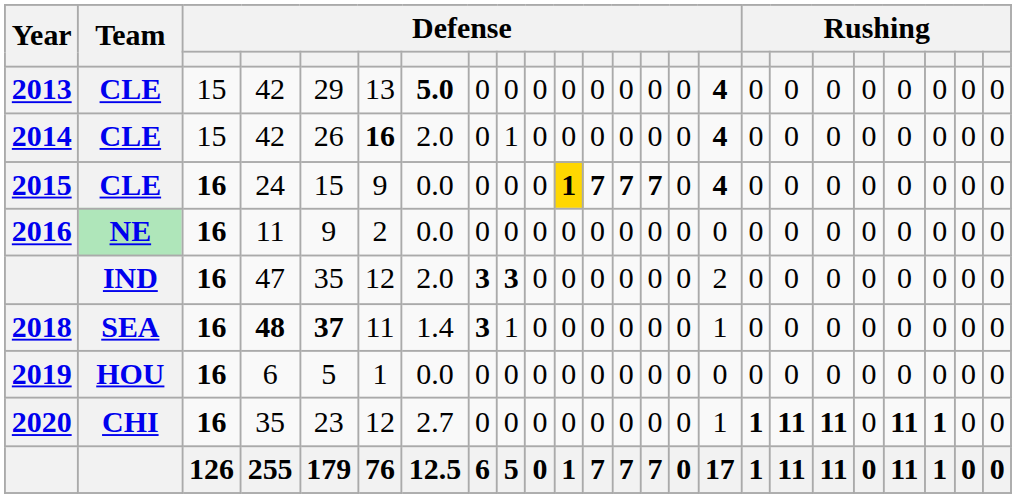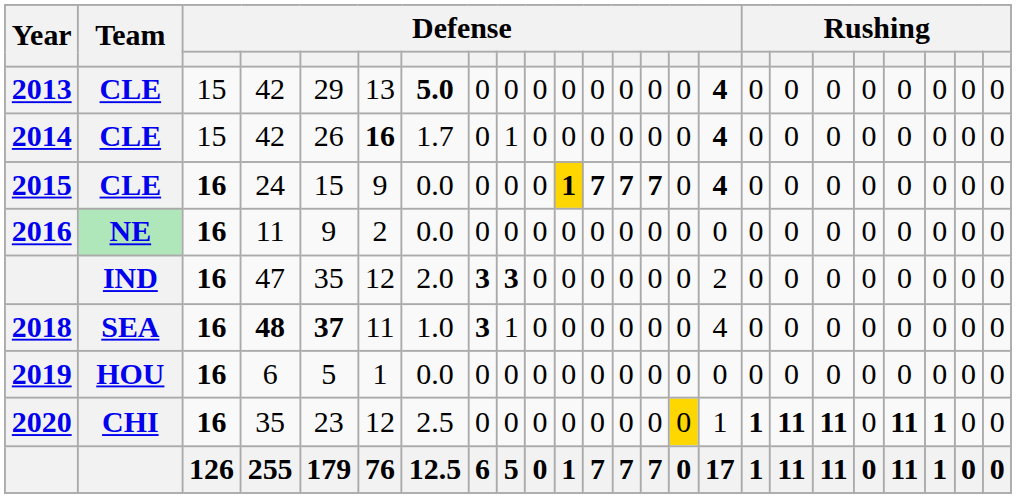 <table class="wikitable" style="text-align: center;">
 <tr>
 <th rowspan="2">Year</th>
 <th rowspan="2">Team</th>
 <th colspan="14">Defense</th>
 <th colspan="8">Rushing</th>
 </tr>
 <tr>
 <th></th>
 <th></th>
 <th></th>
 <th></th>
 <th></th>
 <th></th>
 <th></th>
 <th></th>
 <th></th>
 <th></th>
 <th></th>
 <th></th>
 <th></th>
 <th></th>
 <th></th>
 <th></th>
 <th></th>
 <th></th>
 <th></th>
 <th></th>
 <th></th>
 <th></th>
 </tr>
 <tr>
 <th><a href='#'>2013</a></th>
 <th><a href='#'>CLE</a></th>
 <td>15</td>
 <td>42</td>
 <td>29</td>
 <td>13</td>
 <td><strong>5.0</strong></td>
 <td>0</td>
 <td>0</td>
 <td>0</td>
 <td>0</td>
 <td>0</td>
 <td>0</td>
 <td>0</td>
 <td>0</td>
 <td><strong>4</strong></td>
 <td>0</td>
 <td>0</td>
 <td>0</td>
 <td>0</td>
 <td>0</td>
 <td>0</td>
 <td>0</td>
 <td>0</td>
 </tr>
 <tr>
 <th><a href='#'>2014</a></th>
 <th><a href='#'>CLE</a></th>
 <td>15</td>
 <td>42</td>
 <td>26</td>
 <td><strong>16</strong></td>
-<td>2.0</td>
+<td>1.7</td>
 <td>0</td>
 <td>1</td>
 <td>0</td>
 <td>0</td>
 <td>0</td>
 <td>0</td>
 <td>0</td>
 <td>0</td>
 <td><strong>4</strong></td>
 <td>0</td>
 <td>0</td>
 <td>0</td>
 <td>0</td>
 <td>0</td>
 <td>0</td>
 <td>0</td>
 <td>0</td>
 </tr>
 <tr>
 <th><a href='#'>2015</a></th>
 <th><a href='#'>CLE</a></th>
 <td><strong>16</strong></td>
 <td>24</td>
 <td>15</td>
 <td>9</td>
 <td>0.0</td>
 <td>0</td>
 <td>0</td>
 <td>0</td>
 <td style="background: gold;"><strong>1</strong></td>
 <td><strong>7</strong></td>
 <td><strong>7</strong></td>
 <td><strong>7</strong></td>
 <td>0</td>
 <td><strong>4</strong></td>
 <td>0</td>
 <td>0</td>
 <td>0</td>
 <td>0</td>
 <td>0</td>
 <td>0</td>
 <td>0</td>
 <td>0</td>
 </tr>
 <tr>
 <th><a href='#'>2016</a></th>
 <th style="background:#afe6ba; width:3em;"><a href='#'>NE</a></th>
 <td><strong>16</strong></td>
 <td>11</td>
 <td>9</td>
 <td>2</td>
 <td>0.0</td>
 <td>0</td>
 <td>0</td>
 <td>0</td>
 <td>0</td>
 <td>0</td>
 <td>0</td>
 <td>0</td>
 <td>0</td>
 <td>0</td>
 <td>0</td>
 <td>0</td>
 <td>0</td>
 <td>0</td>
 <td>0</td>
 <td>0</td>
 <td>0</td>
 <td>0</td>
 </tr>
 <tr>
 <th></th>
 <th><a href='#'>IND</a></th>
 <td><strong>16</strong></td>
 <td>47</td>
 <td>35</td>
 <td>12</td>
 <td>2.0</td>
 <td><strong>3</strong></td>
 <td><strong>3</strong></td>
 <td>0</td>
 <td>0</td>
 <td>0</td>
 <td>0</td>
 <td>0</td>
 <td>0</td>
 <td>2</td>
 <td>0</td>
 <td>0</td>
 <td>0</td>
 <td>0</td>
 <td>0</td>
 <td>0</td>
 <td>0</td>
 <td>0</td>
 </tr>
 <tr>
 <th><a href='#'>2018</a></th>
 <th><a href='#'>SEA</a></th>
 <td><strong>16</strong></td>
 <td><strong>48</strong></td>
 <td><strong>37</strong></td>
 <td>11</td>
-<td>1.4</td>
+<td>1.0</td>
 <td><strong>3</strong></td>
 <td>1</td>
 <td>0</td>
 <td>0</td>
 <td>0</td>
 <td>0</td>
 <td>0</td>
 <td>0</td>
-<td>1</td>
+<td>4</td>
 <td>0</td>
 <td>0</td>
 <td>0</td>
 <td>0</td>
 <td>0</td>
 <td>0</td>
 <td>0</td>
 <td>0</td>
 </tr>
 <tr>
 <th><a href='#'>2019</a></th>
 <th><a href='#'>HOU</a></th>
 <td><strong>16</strong></td>
 <td>6</td>
 <td>5</td>
 <td>1</td>
 <td>0.0</td>
 <td>0</td>
 <td>0</td>
 <td>0</td>
 <td>0</td>
 <td>0</td>
 <td>0</td>
 <td>0</td>
 <td>0</td>
 <td>0</td>
 <td>0</td>
 <td>0</td>
 <td>0</td>
 <td>0</td>
 <td>0</td>
 <td>0</td>
 <td>0</td>
 <td>0</td>
 </tr>
 <tr>
 <th><a href='#'>2020</a></th>
 <th><a href='#'>CHI</a></th>
 <td><strong>16</strong></td>
 <td>35</td>
 <td>23</td>
 <td>12</td>
-<td>2.7</td>
+<td>2.5</td>
 <td>0</td>
 <td>0</td>
 <td>0</td>
 <td>0</td>
 <td>0</td>
 <td>0</td>
 <td>0</td>
-<td>0</td>
+<td style="background: gold;">0</td>
 <td>1</td>
 <td><strong>1</strong></td>
 <td><strong>11</strong></td>
 <td><strong>11</strong></td>
 <td>0</td>
 <td><strong>11</strong></td>
 <td><strong>1</strong></td>
 <td>0</td>
 <td>0</td>
 </tr>
 <tr>
 <th><strong></strong></th>
 <th></th>
 <th>126</th>
 <th>255</th>
 <th>179</th>
 <th>76</th>
 <th>12.5</th>
 <th>6</th>
 <th>5</th>
 <th>0</th>
 <th>1</th>
 <th>7</th>
 <th>7</th>
 <th>7</th>
 <th>0</th>
 <th>17</th>
 <th>1</th>
 <th>11</th>
 <th>11</th>
 <th>0</th>
 <th>11</th>
 <th>1</th>
 <th>0</th>
 <th>0</th>
 </tr>
 </table>
